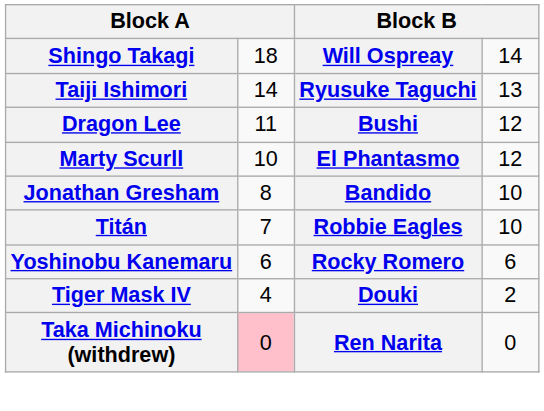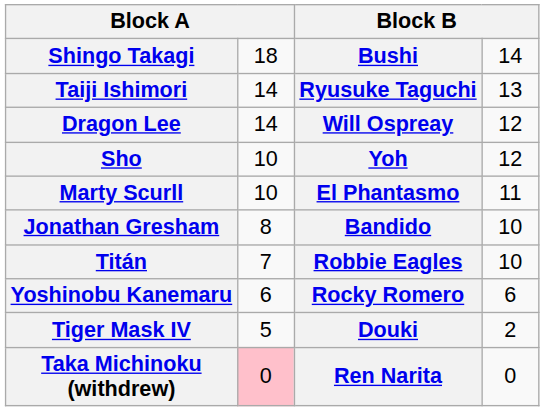 <table class="wikitable" style="margin: 1em auto 1em auto;text-align:center">
 <tr>
 <th colspan="2">Block A</th>
 <th colspan="2">Block B</th>
 </tr>
 <tr>
 <th><a href='#'>Shingo Takagi</a></th>
 <td>18</td>
-<th><a href='#'>Will Ospreay</a></th>
+<th><a href='#'>Bushi</a></th>
 <td style="width:35px">14</td>
 </tr>
 <tr>
 <th><a href='#'>Taiji Ishimori</a></th>
 <td>14</td>
 <th><a href='#'>Ryusuke Taguchi</a></th>
 <td>13</td>
 </tr>
 <tr>
 <th><a href='#'>Dragon Lee</a></th>
-<td style="width:35px">11</td>
-<th><a href='#'>Bushi</a></th>
+<td style="width:35px">14</td>
+<th><a href='#'>Will Ospreay</a></th>
+<td>12</td>
+</tr>
+<tr>
+<th><a href='#'>Sho</a></th>
+<td>10</td>
+<th><a href='#'>Yoh</a></th>
 <td>12</td>
 </tr>
 <tr>
 <th><a href='#'>Marty Scurll</a></th>
 <td>10</td>
 <th><a href='#'>El Phantasmo</a></th>
-<td>12</td>
+<td>11</td>
 </tr>
 <tr>
 <th><a href='#'>Jonathan Gresham</a></th>
 <td>8</td>
 <th><a href='#'>Bandido</a></th>
 <td>10</td>
 </tr>
 <tr>
 <th><a href='#'>Titán</a></th>
 <td>7</td>
 <th><a href='#'>Robbie Eagles</a></th>
 <td>10</td>
 </tr>
 <tr>
 <th><a href='#'>Yoshinobu Kanemaru</a></th>
 <td>6</td>
 <th><a href='#'>Rocky Romero</a></th>
 <td>6</td>
 </tr>
 <tr>
 <th><a href='#'>Tiger Mask IV</a></th>
-<td>4</td>
+<td>5</td>
 <th><a href='#'>Douki</a></th>
 <td>2</td>
 </tr>
 <tr>
 <th><a href='#'>Taka Michinoku</a><br>(withdrew)</th>
 <td style="background: pink;">0</td>
 <th><a href='#'>Ren Narita</a></th>
 <td>0</td>
 </tr>
 </table>
